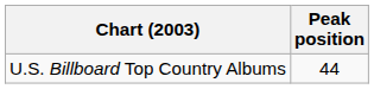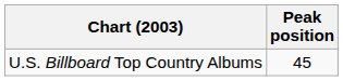 <table class="wikitable">
 <tr>
 <th>Chart (2003)</th>
 <th>Peak<br>position</th>
 </tr>
 <tr>
 <td>U.S. <em>Billboard</em> Top Country Albums</td>
-<td align="center">44</td>
+<td align="center">45</td>
 </tr>
 </table>
